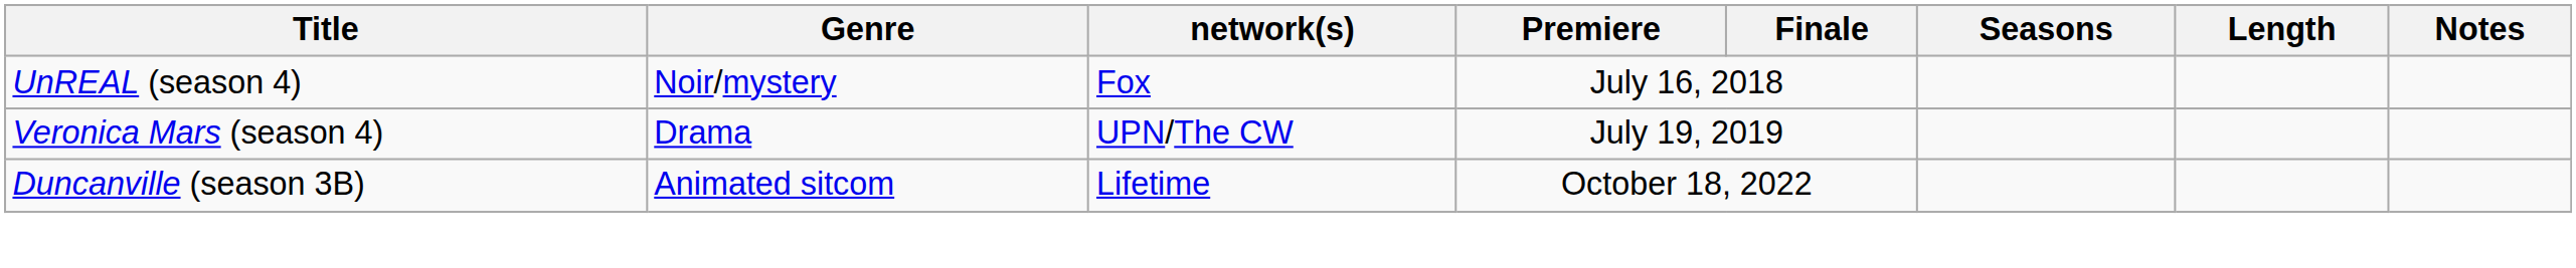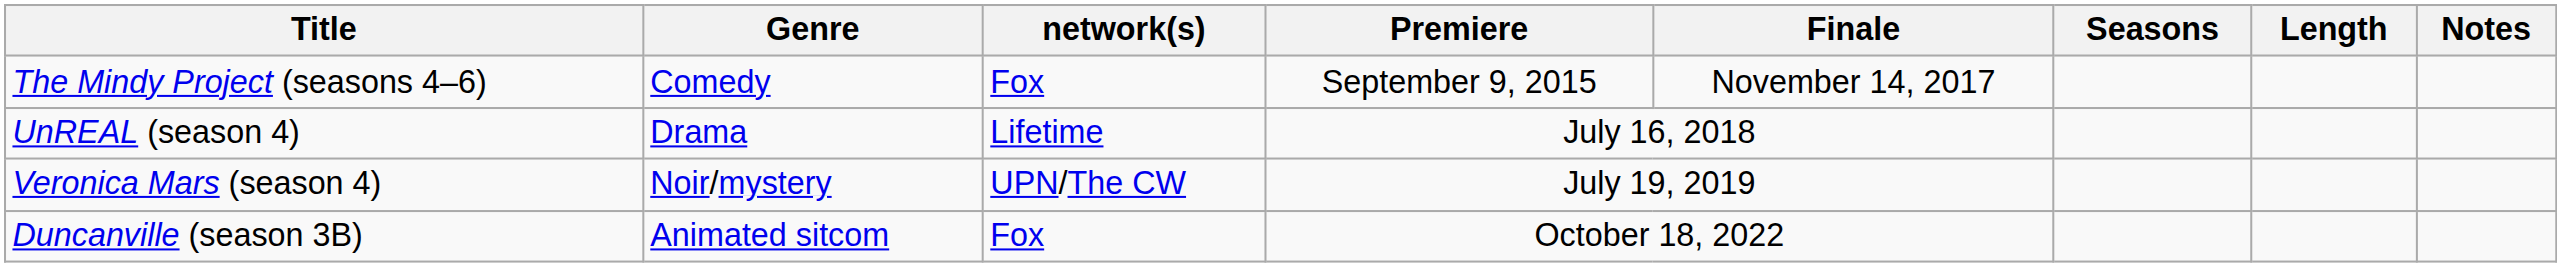 <table class="wikitable sortable" style="width:100%;">
 <tr>
 <th scope="col" style="width:25%;">Title</th>
 <th>Genre</th>
 <th> network(s)</th>
 <th>Premiere</th>
 <th>Finale</th>
 <th>Seasons</th>
 <th>Length</th>
 <th>Notes</th>
 </tr>
 <tr>
+<td><em><a href='#'>The Mindy Project</a></em> (seasons 4–6)</td>
+<td><a href='#'>Comedy</a></td>
+<td><a href='#'>Fox</a></td>
+<td style="text-align:center">September 9, 2015</td>
+<td style="text-align:center">November 14, 2017</td>
+<td></td>
+<td></td>
+<td></td>
+</tr>
+<tr>
 <td><em><a href='#'>UnREAL</a></em> (season 4)</td>
-<td><a href='#'>Noir</a>/<a href='#'>mystery</a></td>
-<td><a href='#'>Fox</a></td>
+<td><a href='#'>Drama</a></td>
+<td><a href='#'>Lifetime</a></td>
 <td colspan="2" style="text-align:center">July 16, 2018</td>
 <td></td>
 <td></td>
 <td></td>
 </tr>
 <tr>
 <td><em><a href='#'>Veronica Mars</a></em> (season 4)</td>
-<td><a href='#'>Drama</a></td>
+<td><a href='#'>Noir</a>/<a href='#'>mystery</a></td>
 <td><a href='#'>UPN</a>/<a href='#'>The CW</a></td>
 <td colspan="2" style="text-align:center">July 19, 2019</td>
 <td></td>
 <td></td>
 <td></td>
 </tr>
 <tr>
 <td><em><a href='#'>Duncanville</a></em> (season 3B)</td>
 <td><a href='#'>Animated sitcom</a></td>
-<td><a href='#'>Lifetime</a></td>
+<td><a href='#'>Fox</a></td>
 <td colspan="2" style="text-align:center">October 18, 2022</td>
 <td></td>
 <td></td>
 <td></td>
 </tr>
 </table>
